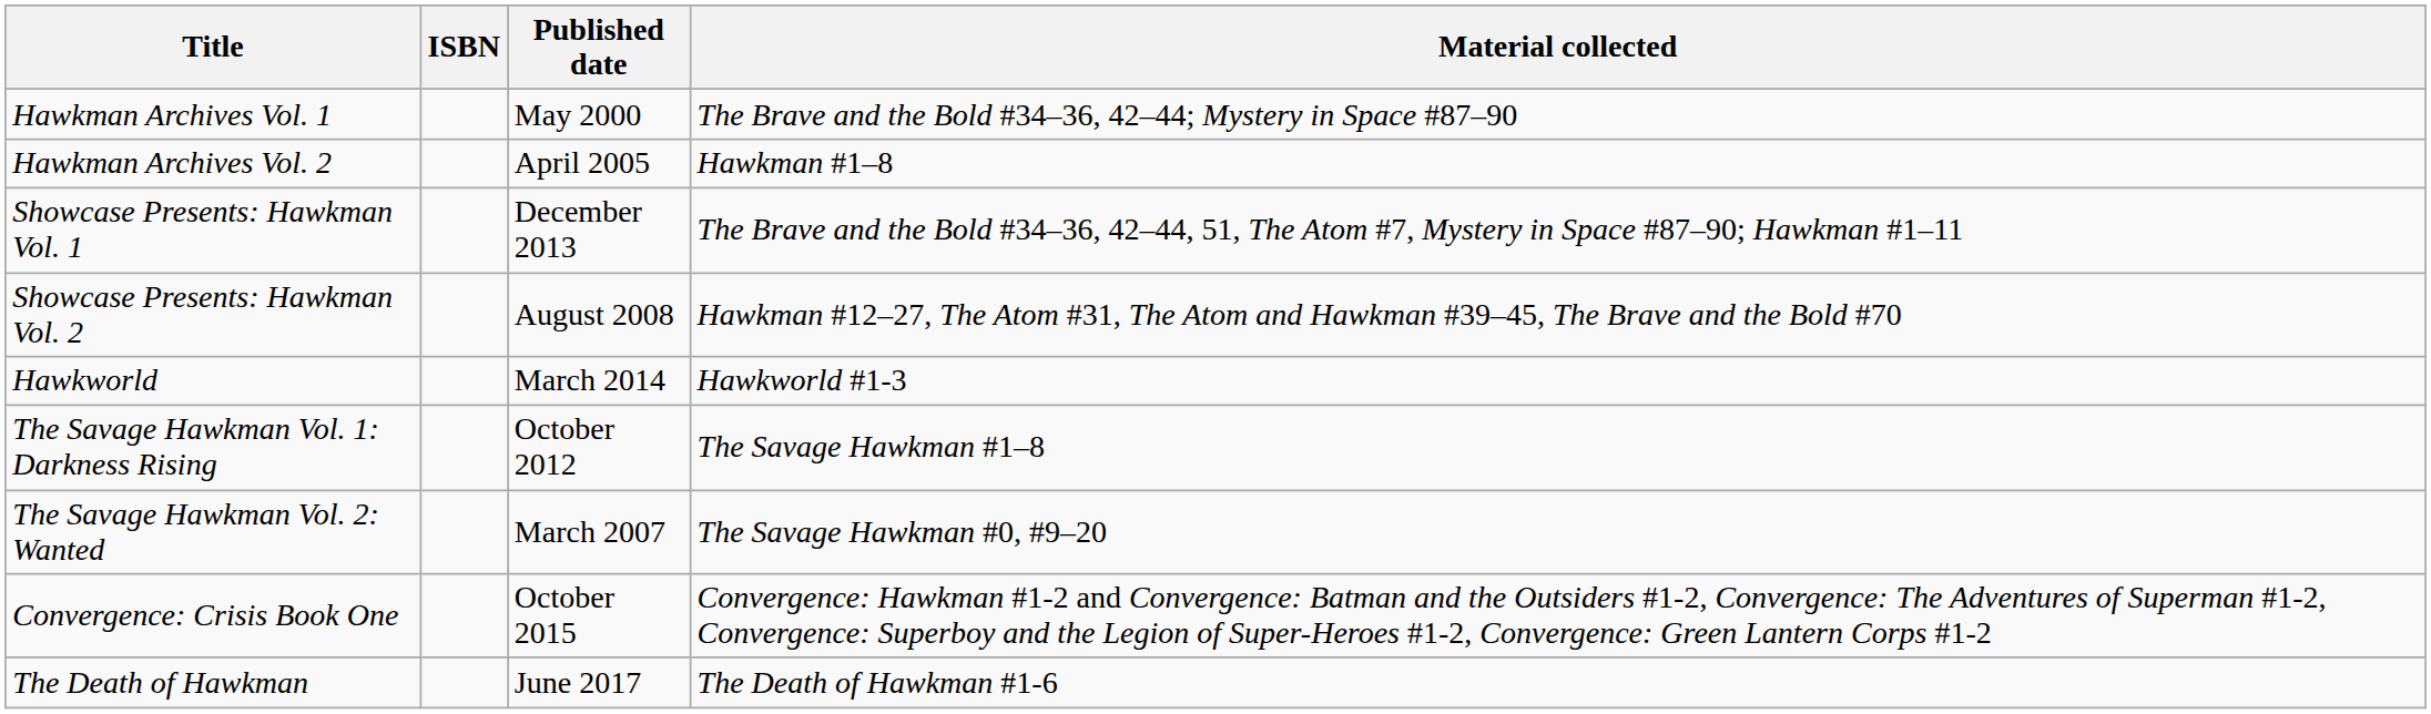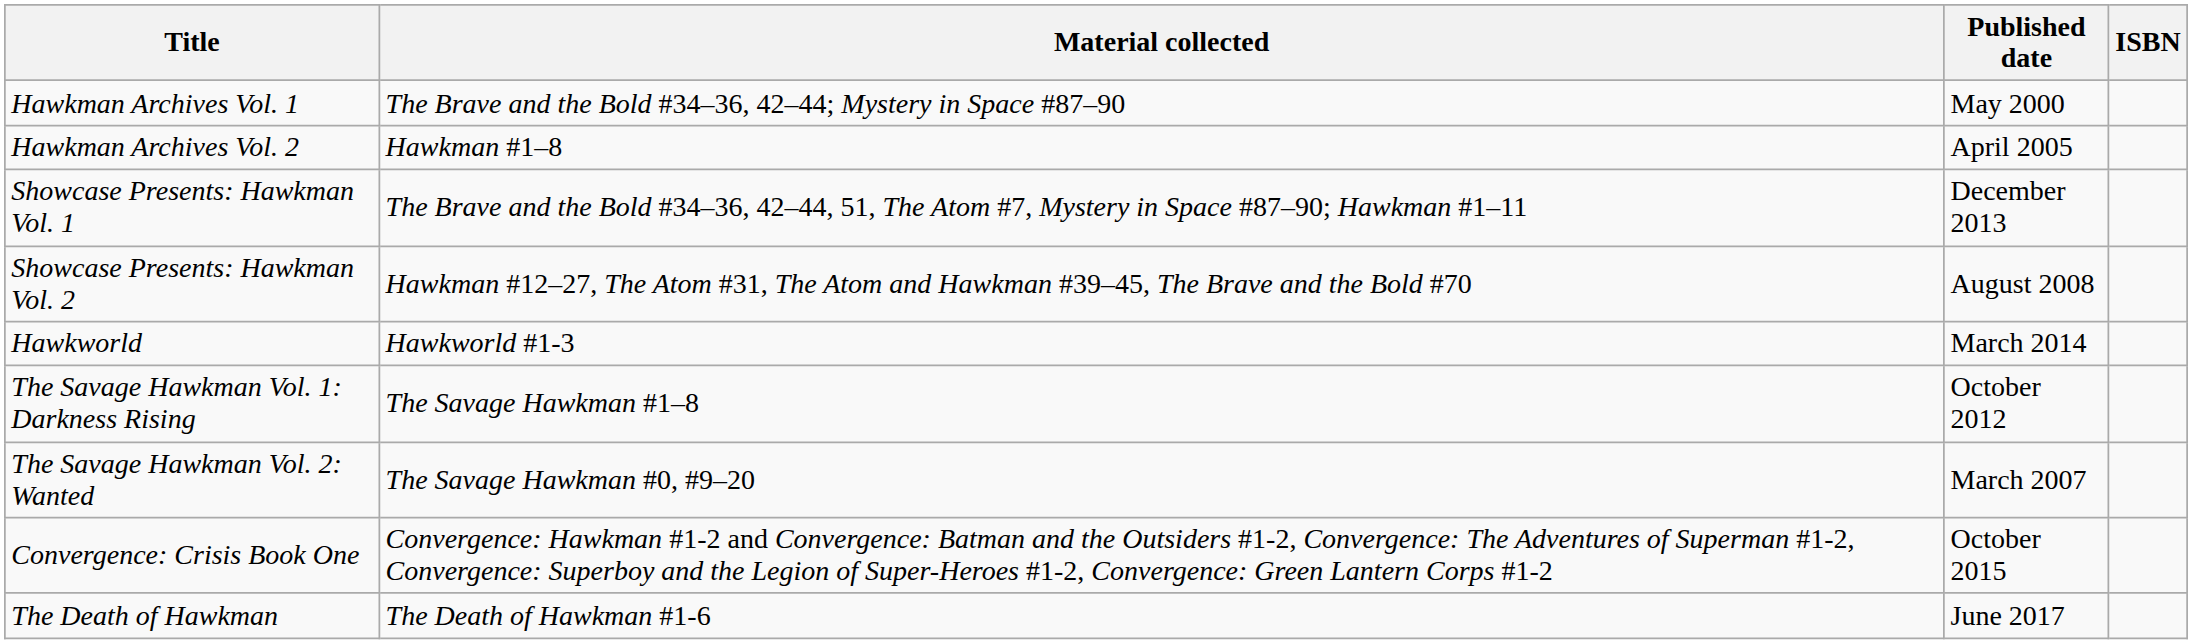 <table class="wikitable">
 <tr>
 <th>Title</th>
+<th>Material collected</th>
+<th>Published date</th>
 <th>ISBN</th>
-<th>Published date</th>
-<th>Material collected</th>
 </tr>
 <tr>
 <td><em>Hawkman Archives Vol. 1</em></td>
+<td><em>The Brave and the Bold</em> #34–36, 42–44; <em>Mystery in Space</em> #87–90</td>
+<td>May 2000</td>
 <td></td>
-<td>May 2000</td>
-<td><em>The Brave and the Bold</em> #34–36, 42–44; <em>Mystery in Space</em> #87–90</td>
 </tr>
 <tr>
 <td><em>Hawkman Archives Vol. 2</em></td>
+<td><em>Hawkman</em> #1–8</td>
+<td>April 2005</td>
 <td></td>
-<td>April 2005</td>
-<td><em>Hawkman</em> #1–8</td>
 </tr>
 <tr>
 <td><em>Showcase Presents: Hawkman Vol. 1</em></td>
+<td><em>The Brave and the Bold</em> #34–36, 42–44, 51, <em>The Atom</em> #7, <em>Mystery in Space</em> #87–90; <em>Hawkman</em> #1–11</td>
+<td>December 2013</td>
 <td></td>
-<td>December 2013</td>
-<td><em>The Brave and the Bold</em> #34–36, 42–44, 51, <em>The Atom</em> #7, <em>Mystery in Space</em> #87–90; <em>Hawkman</em> #1–11</td>
 </tr>
 <tr>
 <td><em>Showcase Presents: Hawkman Vol. 2</em></td>
+<td><em>Hawkman</em> #12–27, <em>The Atom</em> #31, <em>The Atom and Hawkman</em> #39–45, <em>The Brave and the Bold</em> #70</td>
+<td>August 2008</td>
 <td></td>
-<td>August 2008</td>
-<td><em>Hawkman</em> #12–27, <em>The Atom</em> #31, <em>The Atom and Hawkman</em> #39–45, <em>The Brave and the Bold</em> #70</td>
 </tr>
 <tr>
 <td><em>Hawkworld</em></td>
+<td><em>Hawkworld</em> #1-3</td>
+<td>March 2014</td>
 <td></td>
-<td>March 2014</td>
-<td><em>Hawkworld</em> #1-3</td>
 </tr>
 <tr>
 <td><em>The Savage Hawkman Vol. 1: Darkness Rising</em></td>
+<td><em>The Savage Hawkman</em> #1–8</td>
+<td>October 2012</td>
 <td></td>
-<td>October 2012</td>
-<td><em>The Savage Hawkman</em> #1–8</td>
 </tr>
 <tr>
 <td><em>The Savage Hawkman Vol. 2: Wanted</em></td>
+<td><em>The Savage Hawkman</em> #0, #9–20</td>
+<td>March 2007</td>
 <td></td>
-<td>March 2007</td>
-<td><em>The Savage Hawkman</em> #0, #9–20</td>
 </tr>
 <tr>
 <td><em>Convergence: Crisis Book One</em></td>
+<td><em>Convergence: Hawkman</em> #1-2 and <em>Convergence: Batman and the Outsiders</em> #1-2, <em>Convergence: The Adventures of Superman</em> #1-2, <em>Convergence: Superboy and the Legion of Super-Heroes</em> #1-2, <em>Convergence: Green Lantern Corps</em> #1-2</td>
+<td>October 2015</td>
 <td></td>
-<td>October 2015</td>
-<td><em>Convergence: Hawkman</em> #1-2 and <em>Convergence: Batman and the Outsiders</em> #1-2, <em>Convergence: The Adventures of Superman</em> #1-2, <em>Convergence: Superboy and the Legion of Super-Heroes</em> #1-2, <em>Convergence: Green Lantern Corps</em> #1-2</td>
 </tr>
 <tr>
 <td><em>The Death of Hawkman</em></td>
+<td><em>The Death of Hawkman</em> #1-6</td>
+<td>June 2017</td>
 <td></td>
-<td>June 2017</td>
-<td><em>The Death of Hawkman</em> #1-6</td>
 </tr>
 </table>
